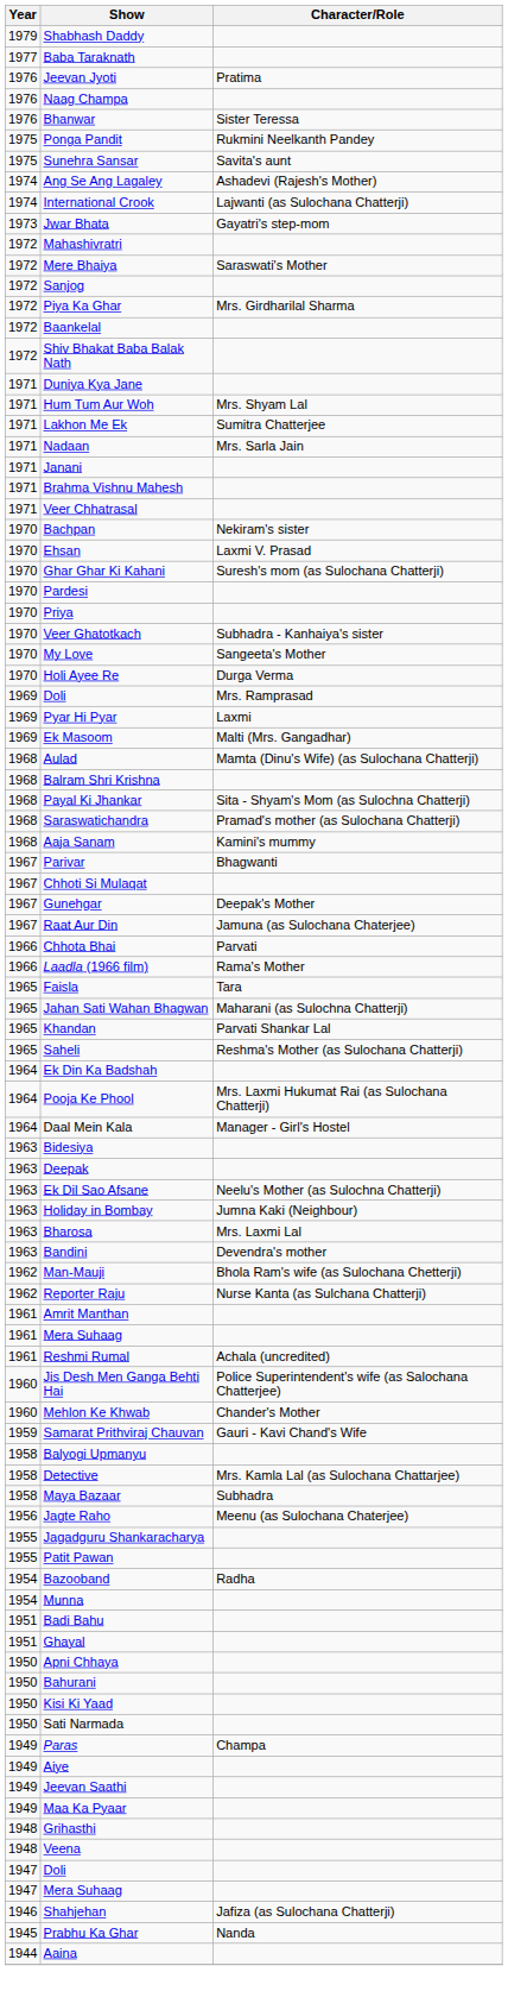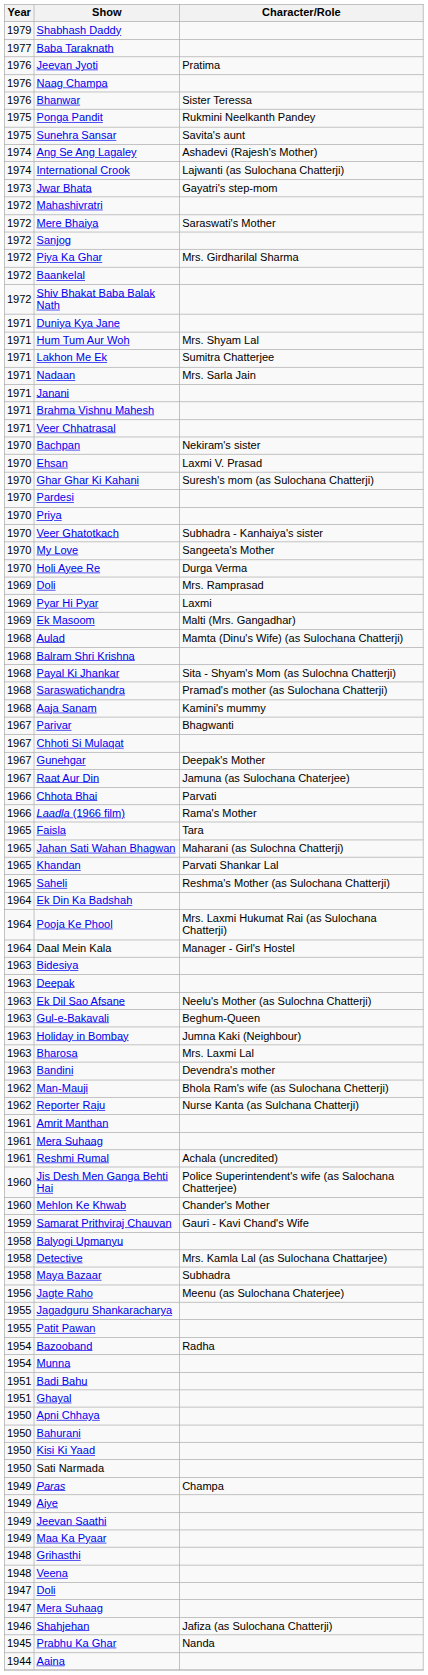 <table class="wikitable sortable">
 <tr>
 <th>Year</th>
 <th>Show</th>
 <th>Character/Role</th>
 </tr>
 <tr>
 <td>1979</td>
 <td><a href='#'>Shabhash Daddy</a></td>
 <td></td>
 </tr>
 <tr>
 <td>1977</td>
 <td><a href='#'>Baba Taraknath</a></td>
 <td></td>
 </tr>
 <tr>
 <td>1976</td>
 <td><a href='#'>Jeevan Jyoti</a></td>
 <td>Pratima</td>
 </tr>
 <tr>
 <td>1976</td>
 <td><a href='#'>Naag Champa</a></td>
 <td></td>
 </tr>
 <tr>
 <td>1976</td>
 <td><a href='#'>Bhanwar</a></td>
 <td>Sister Teressa</td>
 </tr>
 <tr>
 <td>1975</td>
 <td><a href='#'>Ponga Pandit</a></td>
 <td>Rukmini Neelkanth Pandey</td>
 </tr>
 <tr>
 <td>1975</td>
 <td><a href='#'>Sunehra Sansar</a></td>
 <td>Savita's aunt</td>
 </tr>
 <tr>
 <td>1974</td>
 <td><a href='#'>Ang Se Ang Lagaley</a></td>
 <td>Ashadevi (Rajesh's Mother)</td>
 </tr>
 <tr>
 <td>1974</td>
 <td><a href='#'>International Crook</a></td>
 <td>Lajwanti (as Sulochana Chatterji)</td>
 </tr>
 <tr>
 <td>1973</td>
 <td><a href='#'>Jwar Bhata</a></td>
 <td>Gayatri's step-mom</td>
 </tr>
 <tr>
 <td>1972</td>
 <td><a href='#'>Mahashivratri</a></td>
 <td></td>
 </tr>
 <tr>
 <td>1972</td>
 <td><a href='#'>Mere Bhaiya</a></td>
 <td>Saraswati's Mother</td>
 </tr>
 <tr>
 <td>1972</td>
 <td><a href='#'>Sanjog</a></td>
 <td></td>
 </tr>
 <tr>
 <td>1972</td>
 <td><a href='#'>Piya Ka Ghar</a></td>
 <td>Mrs. Girdharilal Sharma</td>
 </tr>
 <tr>
 <td>1972</td>
 <td><a href='#'>Baankelal</a></td>
 <td></td>
 </tr>
 <tr>
 <td>1972</td>
 <td><a href='#'>Shiv Bhakat Baba Balak Nath</a></td>
 <td></td>
 </tr>
 <tr>
 <td>1971</td>
 <td><a href='#'>Duniya Kya Jane</a></td>
 <td></td>
 </tr>
 <tr>
 <td>1971</td>
 <td><a href='#'>Hum Tum Aur Woh</a></td>
 <td>Mrs. Shyam Lal</td>
 </tr>
 <tr>
 <td>1971</td>
 <td><a href='#'>Lakhon Me Ek</a></td>
 <td>Sumitra Chatterjee</td>
 </tr>
 <tr>
 <td>1971</td>
 <td><a href='#'>Nadaan</a></td>
 <td>Mrs. Sarla Jain</td>
 </tr>
 <tr>
 <td>1971</td>
 <td><a href='#'>Janani</a></td>
 <td></td>
 </tr>
 <tr>
 <td>1971</td>
 <td><a href='#'>Brahma Vishnu Mahesh</a></td>
 <td></td>
 </tr>
 <tr>
 <td>1971</td>
 <td><a href='#'>Veer Chhatrasal</a></td>
 <td></td>
 </tr>
 <tr>
 <td>1970</td>
 <td><a href='#'>Bachpan</a></td>
 <td>Nekiram's sister</td>
 </tr>
 <tr>
 <td>1970</td>
 <td><a href='#'>Ehsan</a></td>
 <td>Laxmi V. Prasad</td>
 </tr>
 <tr>
 <td>1970</td>
 <td><a href='#'>Ghar Ghar Ki Kahani</a></td>
 <td>Suresh's mom (as Sulochana Chatterji)</td>
 </tr>
 <tr>
 <td>1970</td>
 <td><a href='#'>Pardesi</a></td>
 <td></td>
 </tr>
 <tr>
 <td>1970</td>
 <td><a href='#'>Priya</a></td>
 <td></td>
 </tr>
 <tr>
 <td>1970</td>
 <td><a href='#'>Veer Ghatotkach</a></td>
 <td>Subhadra - Kanhaiya's sister</td>
 </tr>
 <tr>
 <td>1970</td>
 <td><a href='#'>My Love</a></td>
 <td>Sangeeta's Mother</td>
 </tr>
 <tr>
 <td>1970</td>
 <td><a href='#'>Holi Ayee Re</a></td>
 <td>Durga Verma</td>
 </tr>
 <tr>
 <td>1969</td>
 <td><a href='#'>Doli</a></td>
 <td>Mrs. Ramprasad</td>
 </tr>
 <tr>
 <td>1969</td>
 <td><a href='#'>Pyar Hi Pyar</a></td>
 <td>Laxmi</td>
 </tr>
 <tr>
 <td>1969</td>
 <td><a href='#'>Ek Masoom</a></td>
 <td>Malti (Mrs. Gangadhar)</td>
 </tr>
 <tr>
 <td>1968</td>
 <td><a href='#'>Aulad</a></td>
 <td>Mamta (Dinu's Wife) (as Sulochana Chatterji)</td>
 </tr>
 <tr>
 <td>1968</td>
 <td><a href='#'>Balram Shri Krishna</a></td>
 <td></td>
 </tr>
 <tr>
 <td>1968</td>
 <td><a href='#'>Payal Ki Jhankar</a></td>
 <td>Sita - Shyam's Mom (as Sulochna Chatterji)</td>
 </tr>
 <tr>
 <td>1968</td>
 <td><a href='#'>Saraswatichandra</a></td>
 <td>Pramad's mother (as Sulochana Chatterji)</td>
 </tr>
 <tr>
 <td>1968</td>
 <td><a href='#'>Aaja Sanam</a></td>
 <td>Kamini's mummy</td>
 </tr>
 <tr>
 <td>1967</td>
 <td><a href='#'>Parivar</a></td>
 <td>Bhagwanti</td>
 </tr>
 <tr>
 <td>1967</td>
 <td><a href='#'>Chhoti Si Mulaqat</a></td>
 <td></td>
 </tr>
 <tr>
 <td>1967</td>
 <td><a href='#'>Gunehgar</a></td>
 <td>Deepak's Mother</td>
 </tr>
 <tr>
 <td>1967</td>
 <td><a href='#'>Raat Aur Din</a></td>
 <td>Jamuna (as Sulochana Chaterjee)</td>
 </tr>
 <tr>
 <td>1966</td>
 <td><a href='#'>Chhota Bhai</a></td>
 <td>Parvati</td>
 </tr>
 <tr>
 <td>1966</td>
 <td><a href='#'><em>Laadla</em> (1966 film)</a></td>
 <td>Rama's Mother</td>
 </tr>
 <tr>
 <td>1965</td>
 <td><a href='#'>Faisla</a></td>
 <td>Tara</td>
 </tr>
 <tr>
 <td>1965</td>
 <td><a href='#'>Jahan Sati Wahan Bhagwan</a></td>
 <td>Maharani (as Sulochna Chatterji)</td>
 </tr>
 <tr>
 <td>1965</td>
 <td><a href='#'>Khandan</a></td>
 <td>Parvati Shankar Lal</td>
 </tr>
 <tr>
 <td>1965</td>
 <td><a href='#'>Saheli</a></td>
 <td>Reshma's Mother (as Sulochana Chatterji)</td>
 </tr>
 <tr>
 <td>1964</td>
 <td><a href='#'>Ek Din Ka Badshah</a></td>
 <td></td>
 </tr>
 <tr>
 <td>1964</td>
 <td><a href='#'>Pooja Ke Phool</a></td>
 <td>Mrs. Laxmi Hukumat Rai (as Sulochana Chatterji)</td>
 </tr>
 <tr>
 <td>1964</td>
 <td>Daal Mein Kala</td>
 <td>Manager - Girl's Hostel</td>
 </tr>
 <tr>
 <td>1963</td>
 <td><a href='#'>Bidesiya</a></td>
 <td></td>
 </tr>
 <tr>
 <td>1963</td>
 <td><a href='#'>Deepak</a></td>
 <td></td>
 </tr>
 <tr>
 <td>1963</td>
 <td><a href='#'>Ek Dil Sao Afsane</a></td>
 <td>Neelu's Mother (as Sulochna Chatterji)</td>
 </tr>
 <tr>
 <td>1963</td>
+<td><a href='#'>Gul-e-Bakavali</a></td>
+<td>Beghum-Queen</td>
+</tr>
+<tr>
+<td>1963</td>
 <td><a href='#'>Holiday in Bombay</a></td>
 <td>Jumna Kaki (Neighbour)</td>
 </tr>
 <tr>
 <td>1963</td>
 <td><a href='#'>Bharosa</a></td>
 <td>Mrs. Laxmi Lal</td>
 </tr>
 <tr>
 <td>1963</td>
 <td><a href='#'>Bandini</a></td>
 <td>Devendra's mother</td>
 </tr>
 <tr>
 <td>1962</td>
 <td><a href='#'>Man-Mauji</a></td>
 <td>Bhola Ram's wife (as Sulochana Chetterji)</td>
 </tr>
 <tr>
 <td>1962</td>
 <td><a href='#'>Reporter Raju</a></td>
 <td>Nurse Kanta (as Sulchana Chatterji)</td>
 </tr>
 <tr>
 <td>1961</td>
 <td><a href='#'>Amrit Manthan</a></td>
 <td></td>
 </tr>
 <tr>
 <td>1961</td>
 <td><a href='#'>Mera Suhaag</a></td>
 <td></td>
 </tr>
 <tr>
 <td>1961</td>
 <td><a href='#'>Reshmi Rumal</a></td>
 <td>Achala (uncredited)</td>
 </tr>
 <tr>
 <td>1960</td>
 <td><a href='#'>Jis Desh Men Ganga Behti Hai</a></td>
 <td>Police Superintendent's wife (as Salochana Chatterjee)</td>
 </tr>
 <tr>
 <td>1960</td>
 <td><a href='#'>Mehlon Ke Khwab</a></td>
 <td>Chander's Mother</td>
 </tr>
 <tr>
 <td>1959</td>
 <td><a href='#'>Samarat Prithviraj Chauvan</a></td>
 <td>Gauri - Kavi Chand's Wife</td>
 </tr>
 <tr>
 <td>1958</td>
 <td><a href='#'>Balyogi Upmanyu</a></td>
 <td></td>
 </tr>
 <tr>
 <td>1958</td>
 <td><a href='#'>Detective</a></td>
 <td>Mrs. Kamla Lal (as Sulochana Chattarjee)</td>
 </tr>
 <tr>
 <td>1958</td>
 <td><a href='#'>Maya Bazaar</a></td>
 <td>Subhadra</td>
 </tr>
 <tr>
 <td>1956</td>
 <td><a href='#'>Jagte Raho</a></td>
 <td>Meenu (as Sulochana Chaterjee)</td>
 </tr>
 <tr>
 <td>1955</td>
 <td><a href='#'>Jagadguru Shankaracharya</a></td>
 <td></td>
 </tr>
 <tr>
 <td>1955</td>
 <td><a href='#'>Patit Pawan</a></td>
 <td></td>
 </tr>
 <tr>
 <td>1954</td>
 <td><a href='#'>Bazooband</a></td>
 <td>Radha</td>
 </tr>
 <tr>
 <td>1954</td>
 <td><a href='#'>Munna</a></td>
 <td></td>
 </tr>
 <tr>
 <td>1951</td>
 <td><a href='#'>Badi Bahu</a></td>
 <td></td>
 </tr>
 <tr>
 <td>1951</td>
 <td><a href='#'>Ghayal</a></td>
 <td></td>
 </tr>
 <tr>
 <td>1950</td>
 <td><a href='#'>Apni Chhaya</a></td>
 <td></td>
 </tr>
 <tr>
 <td>1950</td>
 <td><a href='#'>Bahurani</a></td>
 <td></td>
 </tr>
 <tr>
 <td>1950</td>
 <td><a href='#'>Kisi Ki Yaad</a></td>
 <td></td>
 </tr>
 <tr>
 <td>1950</td>
 <td>Sati Narmada</td>
 <td></td>
 </tr>
 <tr>
 <td>1949</td>
 <td><em><a href='#'>Paras</a></em></td>
 <td>Champa</td>
 </tr>
 <tr>
 <td>1949</td>
 <td><a href='#'>Aiye</a></td>
 <td></td>
 </tr>
 <tr>
 <td>1949</td>
 <td><a href='#'>Jeevan Saathi</a></td>
 <td></td>
 </tr>
 <tr>
 <td>1949</td>
 <td><a href='#'>Maa Ka Pyaar</a></td>
 <td></td>
 </tr>
 <tr>
 <td>1948</td>
 <td><a href='#'>Grihasthi</a></td>
 <td></td>
 </tr>
 <tr>
 <td>1948</td>
 <td><a href='#'>Veena</a></td>
 <td></td>
 </tr>
 <tr>
 <td>1947</td>
 <td><a href='#'>Doli</a></td>
 <td></td>
 </tr>
 <tr>
 <td>1947</td>
 <td><a href='#'>Mera Suhaag</a></td>
 <td></td>
 </tr>
 <tr>
 <td>1946</td>
 <td><a href='#'>Shahjehan</a></td>
 <td>Jafiza (as Sulochana Chatterji)</td>
 </tr>
 <tr>
 <td>1945</td>
 <td><a href='#'>Prabhu Ka Ghar</a></td>
 <td>Nanda</td>
 </tr>
 <tr>
 <td>1944</td>
 <td><a href='#'>Aaina</a></td>
 <td></td>
 </tr>
 <tr>
 </tr>
 </table>
